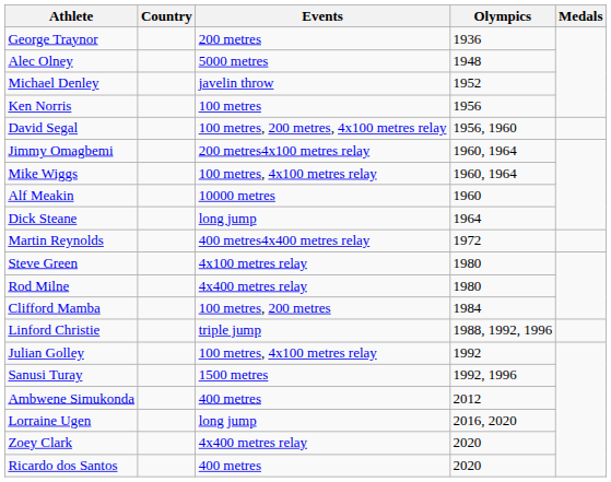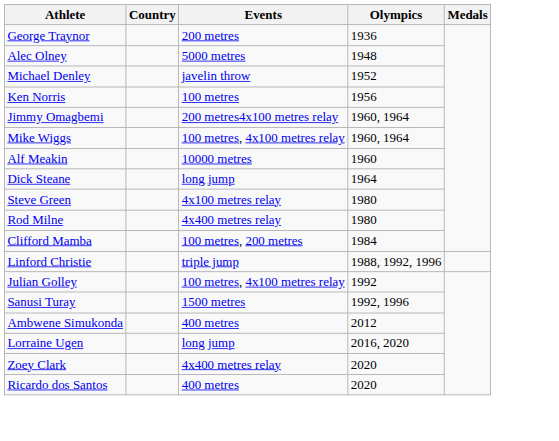 <table class="wikitable">
 <tr>
 <th>Athlete</th>
 <th>Country</th>
 <th>Events</th>
 <th>Olympics</th>
 <th>Medals</th>
 </tr>
 <tr>
 <td><a href='#'>George Traynor</a></td>
 <td></td>
 <td><a href='#'>200 metres</a></td>
 <td>1936</td>
 </tr>
 <tr>
 <td><a href='#'>Alec Olney</a></td>
 <td></td>
 <td><a href='#'>5000 metres</a></td>
 <td>1948</td>
 </tr>
 <tr>
 <td><a href='#'>Michael Denley</a></td>
 <td></td>
 <td><a href='#'>javelin throw</a></td>
 <td>1952</td>
 </tr>
 <tr>
 <td><a href='#'>Ken Norris</a></td>
 <td></td>
 <td><a href='#'>100 metres</a></td>
 <td>1956</td>
 </tr>
 <tr>
-<td><a href='#'>David Segal</a></td>
-<td></td>
-<td><a href='#'>100 metres</a>, <a href='#'>200 metres</a>, <a href='#'>4x100 metres relay</a></td>
-<td>1956, 1960</td>
-<td></td>
-</tr>
-<tr>
 <td><a href='#'>Jimmy Omagbemi</a></td>
 <td></td>
 <td><a href='#'>200 metres</a><a href='#'>4x100 metres relay</a></td>
 <td>1960, 1964</td>
 </tr>
 <tr>
 <td><a href='#'>Mike Wiggs</a></td>
 <td></td>
 <td><a href='#'>100 metres</a>, <a href='#'>4x100 metres relay</a></td>
 <td>1960, 1964</td>
 </tr>
 <tr>
 <td><a href='#'>Alf Meakin</a></td>
 <td></td>
 <td><a href='#'>10000 metres</a></td>
 <td>1960</td>
 </tr>
 <tr>
 <td><a href='#'>Dick Steane</a></td>
 <td></td>
 <td><a href='#'>long jump</a></td>
 <td>1964</td>
-</tr>
-<tr>
-<td><a href='#'>Martin Reynolds</a></td>
-<td></td>
-<td><a href='#'>400 metres</a><a href='#'>4x400 metres relay</a></td>
-<td>1972</td>
-<td></td>
 </tr>
 <tr>
 <td><a href='#'>Steve Green</a></td>
 <td></td>
 <td><a href='#'>4x100 metres relay</a></td>
 <td>1980</td>
 </tr>
 <tr>
 <td><a href='#'>Rod Milne</a></td>
 <td></td>
 <td><a href='#'>4x400 metres relay</a></td>
 <td>1980</td>
 </tr>
 <tr>
 <td><a href='#'>Clifford Mamba</a></td>
 <td></td>
 <td><a href='#'>100 metres</a>, <a href='#'>200 metres</a></td>
 <td>1984</td>
 </tr>
 <tr>
 <td><a href='#'>Linford Christie</a></td>
 <td></td>
 <td><a href='#'>triple jump</a></td>
 <td>1988, 1992, 1996</td>
 <td><br></td>
 </tr>
 <tr>
 <td><a href='#'>Julian Golley</a></td>
 <td></td>
 <td><a href='#'>100 metres</a>, <a href='#'>4x100 metres relay</a></td>
 <td>1992</td>
 </tr>
 <tr>
 <td><a href='#'>Sanusi Turay</a></td>
 <td></td>
 <td><a href='#'>1500 metres</a></td>
 <td>1992, 1996</td>
 </tr>
 <tr>
 <td><a href='#'>Ambwene Simukonda</a></td>
 <td></td>
 <td><a href='#'>400 metres</a></td>
 <td>2012</td>
 </tr>
 <tr>
 <td><a href='#'>Lorraine Ugen</a></td>
 <td></td>
 <td><a href='#'>long jump</a></td>
 <td>2016, 2020</td>
 </tr>
 <tr>
 <td><a href='#'>Zoey Clark</a></td>
 <td></td>
 <td><a href='#'>4x400 metres relay</a></td>
 <td>2020</td>
 </tr>
 <tr>
 <td><a href='#'>Ricardo dos Santos</a></td>
 <td></td>
 <td><a href='#'>400 metres</a></td>
 <td>2020</td>
 </tr>
 </table>
